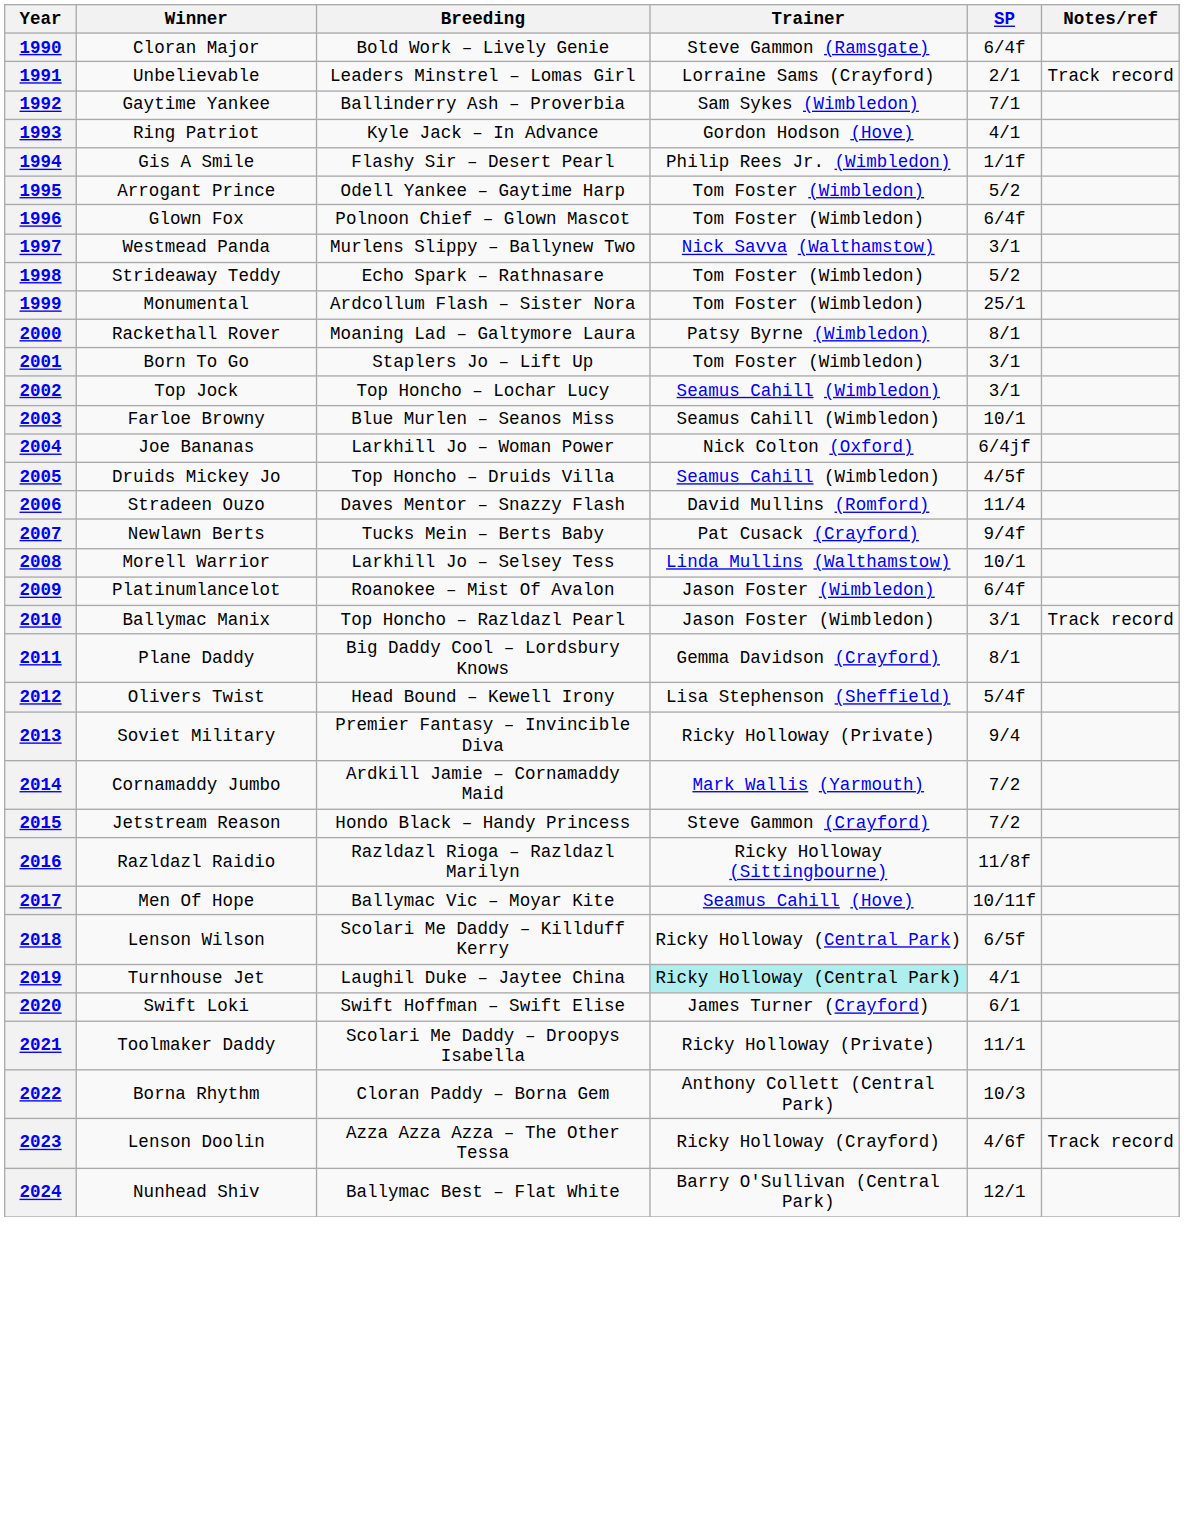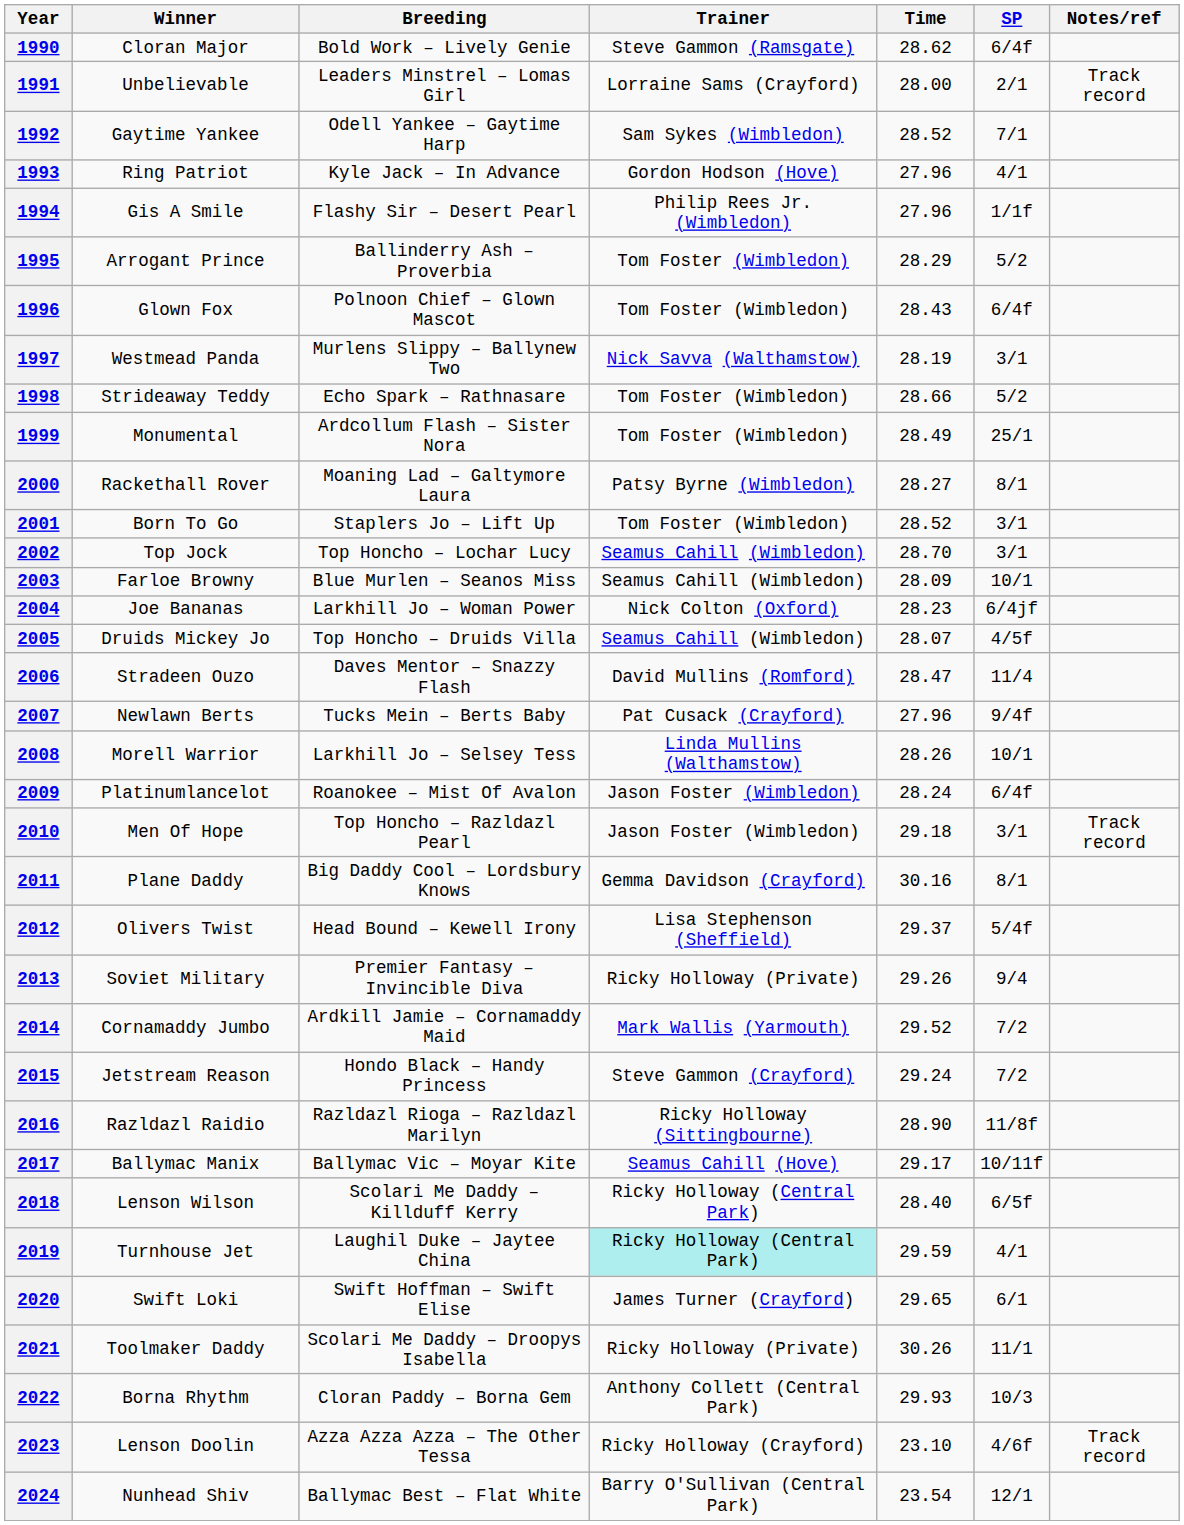 <table class="wikitable" style="text-align:center">
 <tr>
 <th width=50>Year</th>
 <th width=180>Winner</th>
 <th width=270>Breeding</th>
 <th width=250>Trainer</th>
+<th width=80>Time</th>
 <th width=50><a href='#'>SP</a></th>
 <th width=100>Notes/ref</th>
 </tr>
 <tr>
 <th><a href='#'>1990</a></th>
 <td>Cloran Major</td>
 <td>Bold Work – Lively Genie</td>
 <td>Steve Gammon <a href='#'>(Ramsgate)</a></td>
+<td>28.62</td>
 <td>6/4f</td>
 <td></td>
 </tr>
 <tr>
 <th><a href='#'>1991</a></th>
 <td>Unbelievable</td>
 <td>Leaders Minstrel – Lomas Girl</td>
 <td>Lorraine Sams (Crayford)</td>
+<td>28.00</td>
 <td>2/1</td>
 <td>Track record</td>
 </tr>
 <tr>
 <th><a href='#'>1992</a></th>
 <td>Gaytime Yankee</td>
-<td>Ballinderry Ash – Proverbia</td>
+<td>Odell Yankee – Gaytime Harp</td>
 <td>Sam Sykes <a href='#'>(Wimbledon)</a></td>
+<td>28.52</td>
 <td>7/1</td>
 <td></td>
 </tr>
 <tr>
 <th><a href='#'>1993</a></th>
 <td>Ring Patriot</td>
 <td>Kyle Jack – In Advance</td>
 <td>Gordon Hodson <a href='#'>(Hove)</a></td>
+<td>27.96</td>
 <td>4/1</td>
 <td></td>
 </tr>
 <tr>
 <th><a href='#'>1994</a></th>
 <td>Gis A Smile</td>
 <td>Flashy Sir – Desert Pearl</td>
 <td>Philip Rees Jr. <a href='#'>(Wimbledon)</a></td>
+<td>27.96</td>
 <td>1/1f</td>
 <td></td>
 </tr>
 <tr>
 <th><a href='#'>1995</a></th>
 <td>Arrogant Prince</td>
-<td>Odell Yankee – Gaytime Harp</td>
+<td>Ballinderry Ash – Proverbia</td>
 <td>Tom Foster <a href='#'>(Wimbledon)</a></td>
+<td>28.29</td>
 <td>5/2</td>
 <td></td>
 </tr>
 <tr>
 <th><a href='#'>1996</a></th>
 <td>Glown Fox</td>
 <td>Polnoon Chief – Glown Mascot</td>
 <td>Tom Foster (Wimbledon)</td>
+<td>28.43</td>
 <td>6/4f</td>
 <td></td>
 </tr>
 <tr>
 <th><a href='#'>1997</a></th>
 <td>Westmead Panda</td>
 <td>Murlens Slippy – Ballynew Two</td>
 <td><a href='#'>Nick Savva</a> <a href='#'>(Walthamstow)</a></td>
+<td>28.19</td>
 <td>3/1</td>
 <td></td>
 </tr>
 <tr>
 <th><a href='#'>1998</a></th>
 <td>Strideaway Teddy</td>
 <td>Echo Spark – Rathnasare</td>
 <td>Tom Foster (Wimbledon)</td>
+<td>28.66</td>
 <td>5/2</td>
 <td></td>
 </tr>
 <tr>
 <th><a href='#'>1999</a></th>
 <td>Monumental</td>
 <td>Ardcollum Flash – Sister Nora</td>
 <td>Tom Foster (Wimbledon)</td>
+<td>28.49</td>
 <td>25/1</td>
 <td></td>
 </tr>
 <tr>
 <th><a href='#'>2000</a></th>
 <td>Rackethall Rover</td>
 <td>Moaning Lad – Galtymore Laura</td>
 <td>Patsy Byrne <a href='#'>(Wimbledon)</a></td>
+<td>28.27</td>
 <td>8/1</td>
 <td></td>
 </tr>
 <tr>
 <th><a href='#'>2001</a></th>
 <td>Born To Go</td>
 <td>Staplers Jo – Lift Up</td>
 <td>Tom Foster (Wimbledon)</td>
+<td>28.52</td>
 <td>3/1</td>
 <td></td>
 </tr>
 <tr>
 <th><a href='#'>2002</a></th>
 <td>Top Jock</td>
 <td>Top Honcho – Lochar Lucy</td>
 <td><a href='#'>Seamus Cahill</a> <a href='#'>(Wimbledon)</a></td>
+<td>28.70</td>
 <td>3/1</td>
 <td></td>
 </tr>
 <tr>
 <th><a href='#'>2003</a></th>
 <td>Farloe Browny</td>
 <td>Blue Murlen – Seanos Miss</td>
 <td>Seamus Cahill (Wimbledon)</td>
+<td>28.09</td>
 <td>10/1</td>
 <td></td>
 </tr>
 <tr>
 <th><a href='#'>2004</a></th>
 <td>Joe Bananas</td>
 <td>Larkhill Jo – Woman Power</td>
 <td>Nick Colton <a href='#'>(Oxford)</a></td>
+<td>28.23</td>
 <td>6/4jf</td>
 <td></td>
 </tr>
 <tr>
 <th><a href='#'>2005</a></th>
 <td>Druids Mickey Jo</td>
 <td>Top Honcho – Druids Villa</td>
 <td><a href='#'>Seamus Cahill</a> (Wimbledon)</td>
+<td>28.07</td>
 <td>4/5f</td>
 <td></td>
 </tr>
 <tr>
 <th><a href='#'>2006</a></th>
 <td>Stradeen Ouzo</td>
 <td>Daves Mentor – Snazzy Flash</td>
 <td>David Mullins <a href='#'>(Romford)</a></td>
+<td>28.47</td>
 <td>11/4</td>
 <td></td>
 </tr>
 <tr>
 <th><a href='#'>2007</a></th>
 <td>Newlawn Berts</td>
 <td>Tucks Mein – Berts Baby</td>
 <td>Pat Cusack <a href='#'>(Crayford)</a></td>
+<td>27.96</td>
 <td>9/4f</td>
 <td></td>
 </tr>
 <tr>
 <th><a href='#'>2008</a></th>
 <td>Morell Warrior</td>
 <td>Larkhill Jo – Selsey Tess</td>
 <td><a href='#'>Linda Mullins</a> <a href='#'>(Walthamstow)</a></td>
+<td>28.26</td>
 <td>10/1</td>
 <td></td>
 </tr>
 <tr>
 <th><a href='#'>2009</a></th>
 <td>Platinumlancelot</td>
 <td>Roanokee – Mist Of Avalon</td>
 <td>Jason Foster <a href='#'>(Wimbledon)</a></td>
+<td>28.24</td>
 <td>6/4f</td>
 <td></td>
 </tr>
 <tr>
 <th><a href='#'>2010</a></th>
-<td>Ballymac Manix</td>
+<td>Men Of Hope</td>
 <td>Top Honcho – Razldazl Pearl</td>
 <td>Jason Foster (Wimbledon)</td>
+<td>29.18</td>
 <td>3/1</td>
 <td>Track record</td>
 </tr>
 <tr>
 <th><a href='#'>2011</a></th>
 <td>Plane Daddy</td>
 <td>Big Daddy Cool – Lordsbury Knows</td>
 <td>Gemma Davidson <a href='#'>(Crayford)</a></td>
+<td>30.16</td>
 <td>8/1</td>
 <td></td>
 </tr>
 <tr>
 <th><a href='#'>2012</a></th>
 <td>Olivers Twist</td>
 <td>Head Bound – Kewell Irony</td>
 <td>Lisa Stephenson <a href='#'>(Sheffield)</a></td>
+<td>29.37</td>
 <td>5/4f</td>
 <td></td>
 </tr>
 <tr>
 <th><a href='#'>2013</a></th>
 <td>Soviet Military</td>
 <td>Premier Fantasy – Invincible Diva</td>
 <td>Ricky Holloway (Private)</td>
+<td>29.26</td>
 <td>9/4</td>
 <td></td>
 </tr>
 <tr>
 <th><a href='#'>2014</a></th>
 <td>Cornamaddy Jumbo</td>
 <td>Ardkill Jamie – Cornamaddy Maid</td>
 <td><a href='#'>Mark Wallis</a> <a href='#'>(Yarmouth)</a></td>
+<td>29.52</td>
 <td>7/2</td>
 <td></td>
 </tr>
 <tr>
 <th><a href='#'>2015</a></th>
 <td>Jetstream Reason</td>
 <td>Hondo Black – Handy Princess</td>
 <td>Steve Gammon <a href='#'>(Crayford)</a></td>
+<td>29.24</td>
 <td>7/2</td>
 <td></td>
 </tr>
 <tr>
 <th><a href='#'>2016</a></th>
 <td>Razldazl Raidio</td>
 <td>Razldazl Rioga – Razldazl Marilyn</td>
 <td>Ricky Holloway <a href='#'>(Sittingbourne)</a></td>
+<td>28.90</td>
 <td>11/8f</td>
 <td></td>
 </tr>
 <tr>
 <th><a href='#'>2017</a></th>
-<td>Men Of Hope</td>
+<td>Ballymac Manix</td>
 <td>Ballymac Vic – Moyar Kite</td>
 <td><a href='#'>Seamus Cahill</a> <a href='#'>(Hove)</a></td>
+<td>29.17</td>
 <td>10/11f</td>
 <td></td>
 </tr>
 <tr>
 <th><a href='#'>2018</a></th>
 <td>Lenson Wilson</td>
 <td>Scolari Me Daddy – Killduff Kerry</td>
 <td>Ricky Holloway (<a href='#'>Central Park</a>)</td>
+<td>28.40</td>
 <td>6/5f</td>
 <td></td>
 </tr>
 <tr>
 <th><a href='#'>2019</a></th>
 <td>Turnhouse Jet</td>
 <td>Laughil Duke – Jaytee China</td>
 <td style="background: paleturquoise;">Ricky Holloway (Central Park)</td>
+<td>29.59</td>
 <td>4/1</td>
 <td></td>
 </tr>
 <tr>
 <th><a href='#'>2020</a></th>
 <td>Swift Loki</td>
 <td>Swift Hoffman – Swift Elise</td>
 <td>James Turner (<a href='#'>Crayford</a>)</td>
+<td>29.65</td>
 <td>6/1</td>
 <td></td>
 </tr>
 <tr>
 <th><a href='#'>2021</a></th>
 <td>Toolmaker Daddy</td>
 <td>Scolari Me Daddy – Droopys Isabella</td>
 <td>Ricky Holloway (Private)</td>
+<td>30.26</td>
 <td>11/1</td>
 <td></td>
 </tr>
 <tr>
 <th><a href='#'>2022</a></th>
 <td>Borna Rhythm</td>
 <td>Cloran Paddy – Borna Gem</td>
 <td>Anthony Collett (Central Park)</td>
+<td>29.93</td>
 <td>10/3</td>
 <td></td>
 </tr>
 <tr>
 <th><a href='#'>2023</a></th>
 <td>Lenson Doolin</td>
 <td>Azza Azza Azza – The Other Tessa</td>
 <td>Ricky Holloway (Crayford)</td>
+<td>23.10</td>
 <td>4/6f</td>
 <td>Track record</td>
 </tr>
 <tr>
 <th><a href='#'>2024</a></th>
 <td>Nunhead Shiv</td>
 <td>Ballymac Best – Flat White</td>
 <td>Barry O'Sullivan (Central Park)</td>
+<td>23.54</td>
 <td>12/1</td>
 <td></td>
 </tr>
 </table>
